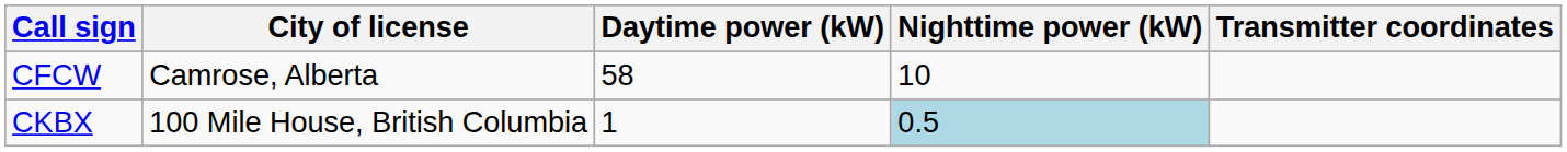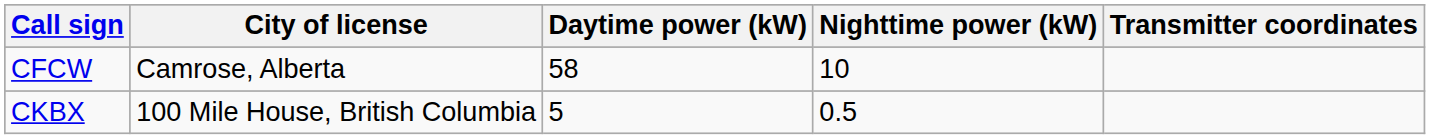 <table class="wikitable sortable">
 <tr>
 <th><a href='#'>Call sign</a></th>
 <th>City of license</th>
 <th>Daytime power (kW)</th>
 <th>Nighttime power (kW)</th>
 <th>Transmitter coordinates</th>
 </tr>
 <tr>
 <td><a href='#'>CFCW</a></td>
 <td>Camrose, Alberta</td>
 <td>58</td>
 <td>10</td>
 <td></td>
 </tr>
 <tr>
 <td><a href='#'>CKBX</a></td>
 <td>100 Mile House, British Columbia</td>
-<td>1</td>
-<td style="background: lightblue;">0.5</td>
+<td>5</td>
+<td>0.5</td>
 <td></td>
 </tr>
 </table>
